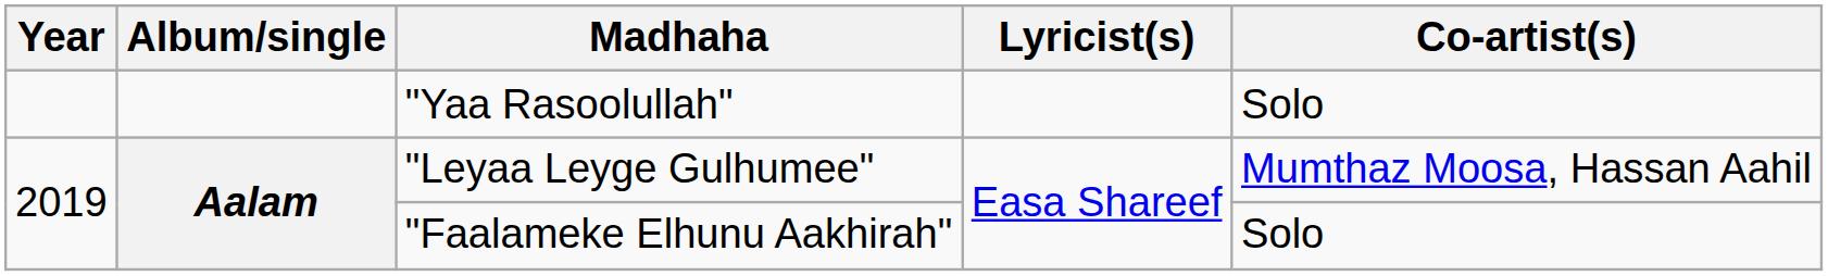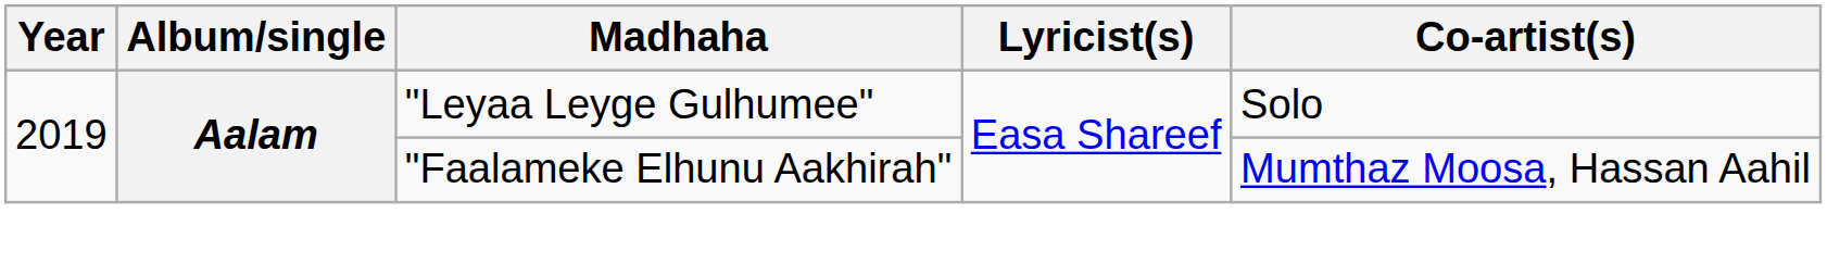 <table class="wikitable plainrowheaders">
 <tr>
 <th scope="col">Year</th>
 <th scope="col">Album/single</th>
 <th scope="col">Madhaha</th>
 <th scope="col">Lyricist(s)</th>
 <th scope="col">Co-artist(s)</th>
 </tr>
 <tr>
-<td></td>
-<td></td>
-<td>"Yaa Rasoolullah"</td>
-<td></td>
-<td>Solo</td>
-</tr>
-<tr>
 <td rowspan="2">2019</td>
 <th scope="row" rowspan="2"><em>Aalam</em></th>
 <td>"Leyaa Leyge Gulhumee"</td>
 <td rowspan="2"><a href='#'>Easa Shareef</a></td>
-<td><a href='#'>Mumthaz Moosa</a>, Hassan Aahil</td>
+<td>Solo</td>
 </tr>
 <tr>
 <td>"Faalameke Elhunu Aakhirah"</td>
-<td>Solo</td>
+<td><a href='#'>Mumthaz Moosa</a>, Hassan Aahil</td>
 </tr>
 </table>
